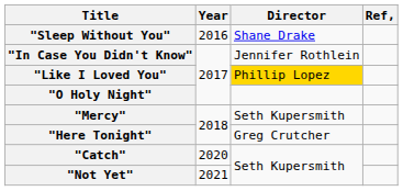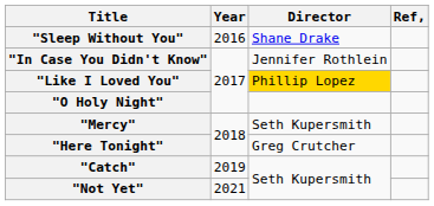 <table class="wikitable plainrowheaders">
 <tr>
 <th scope="col">Title</th>
 <th scope="col">Year</th>
 <th scope="col">Director</th>
 <th>Ref,</th>
 </tr>
 <tr>
 <th scope="row">"Sleep Without You"</th>
 <td>2016</td>
 <td><a href='#'>Shane Drake</a></td>
 <td></td>
 </tr>
 <tr>
 <th scope="row">"In Case You Didn't Know"</th>
 <td rowspan="3">2017</td>
 <td>Jennifer Rothlein</td>
 <td></td>
 </tr>
 <tr>
 <th scope="row">"Like I Loved You"</th>
 <td style="background: gold;">Phillip Lopez</td>
 <td></td>
 </tr>
 <tr>
 <th scope="row">"O Holy Night"</th>
 <td></td>
 <td></td>
 </tr>
 <tr>
 <th scope="row">"Mercy"</th>
 <td rowspan="2">2018</td>
 <td>Seth Kupersmith</td>
 <td></td>
 </tr>
 <tr>
 <th scope="row">"Here Tonight"</th>
 <td>Greg Crutcher</td>
 <td></td>
 </tr>
 <tr>
 <th scope="row">"Catch"</th>
-<td>2020</td>
+<td>2019</td>
 <td rowspan="2">Seth Kupersmith</td>
 <td></td>
 </tr>
 <tr>
 <th scope="row">"Not Yet"</th>
 <td>2021</td>
 <td></td>
 </tr>
 </table>
